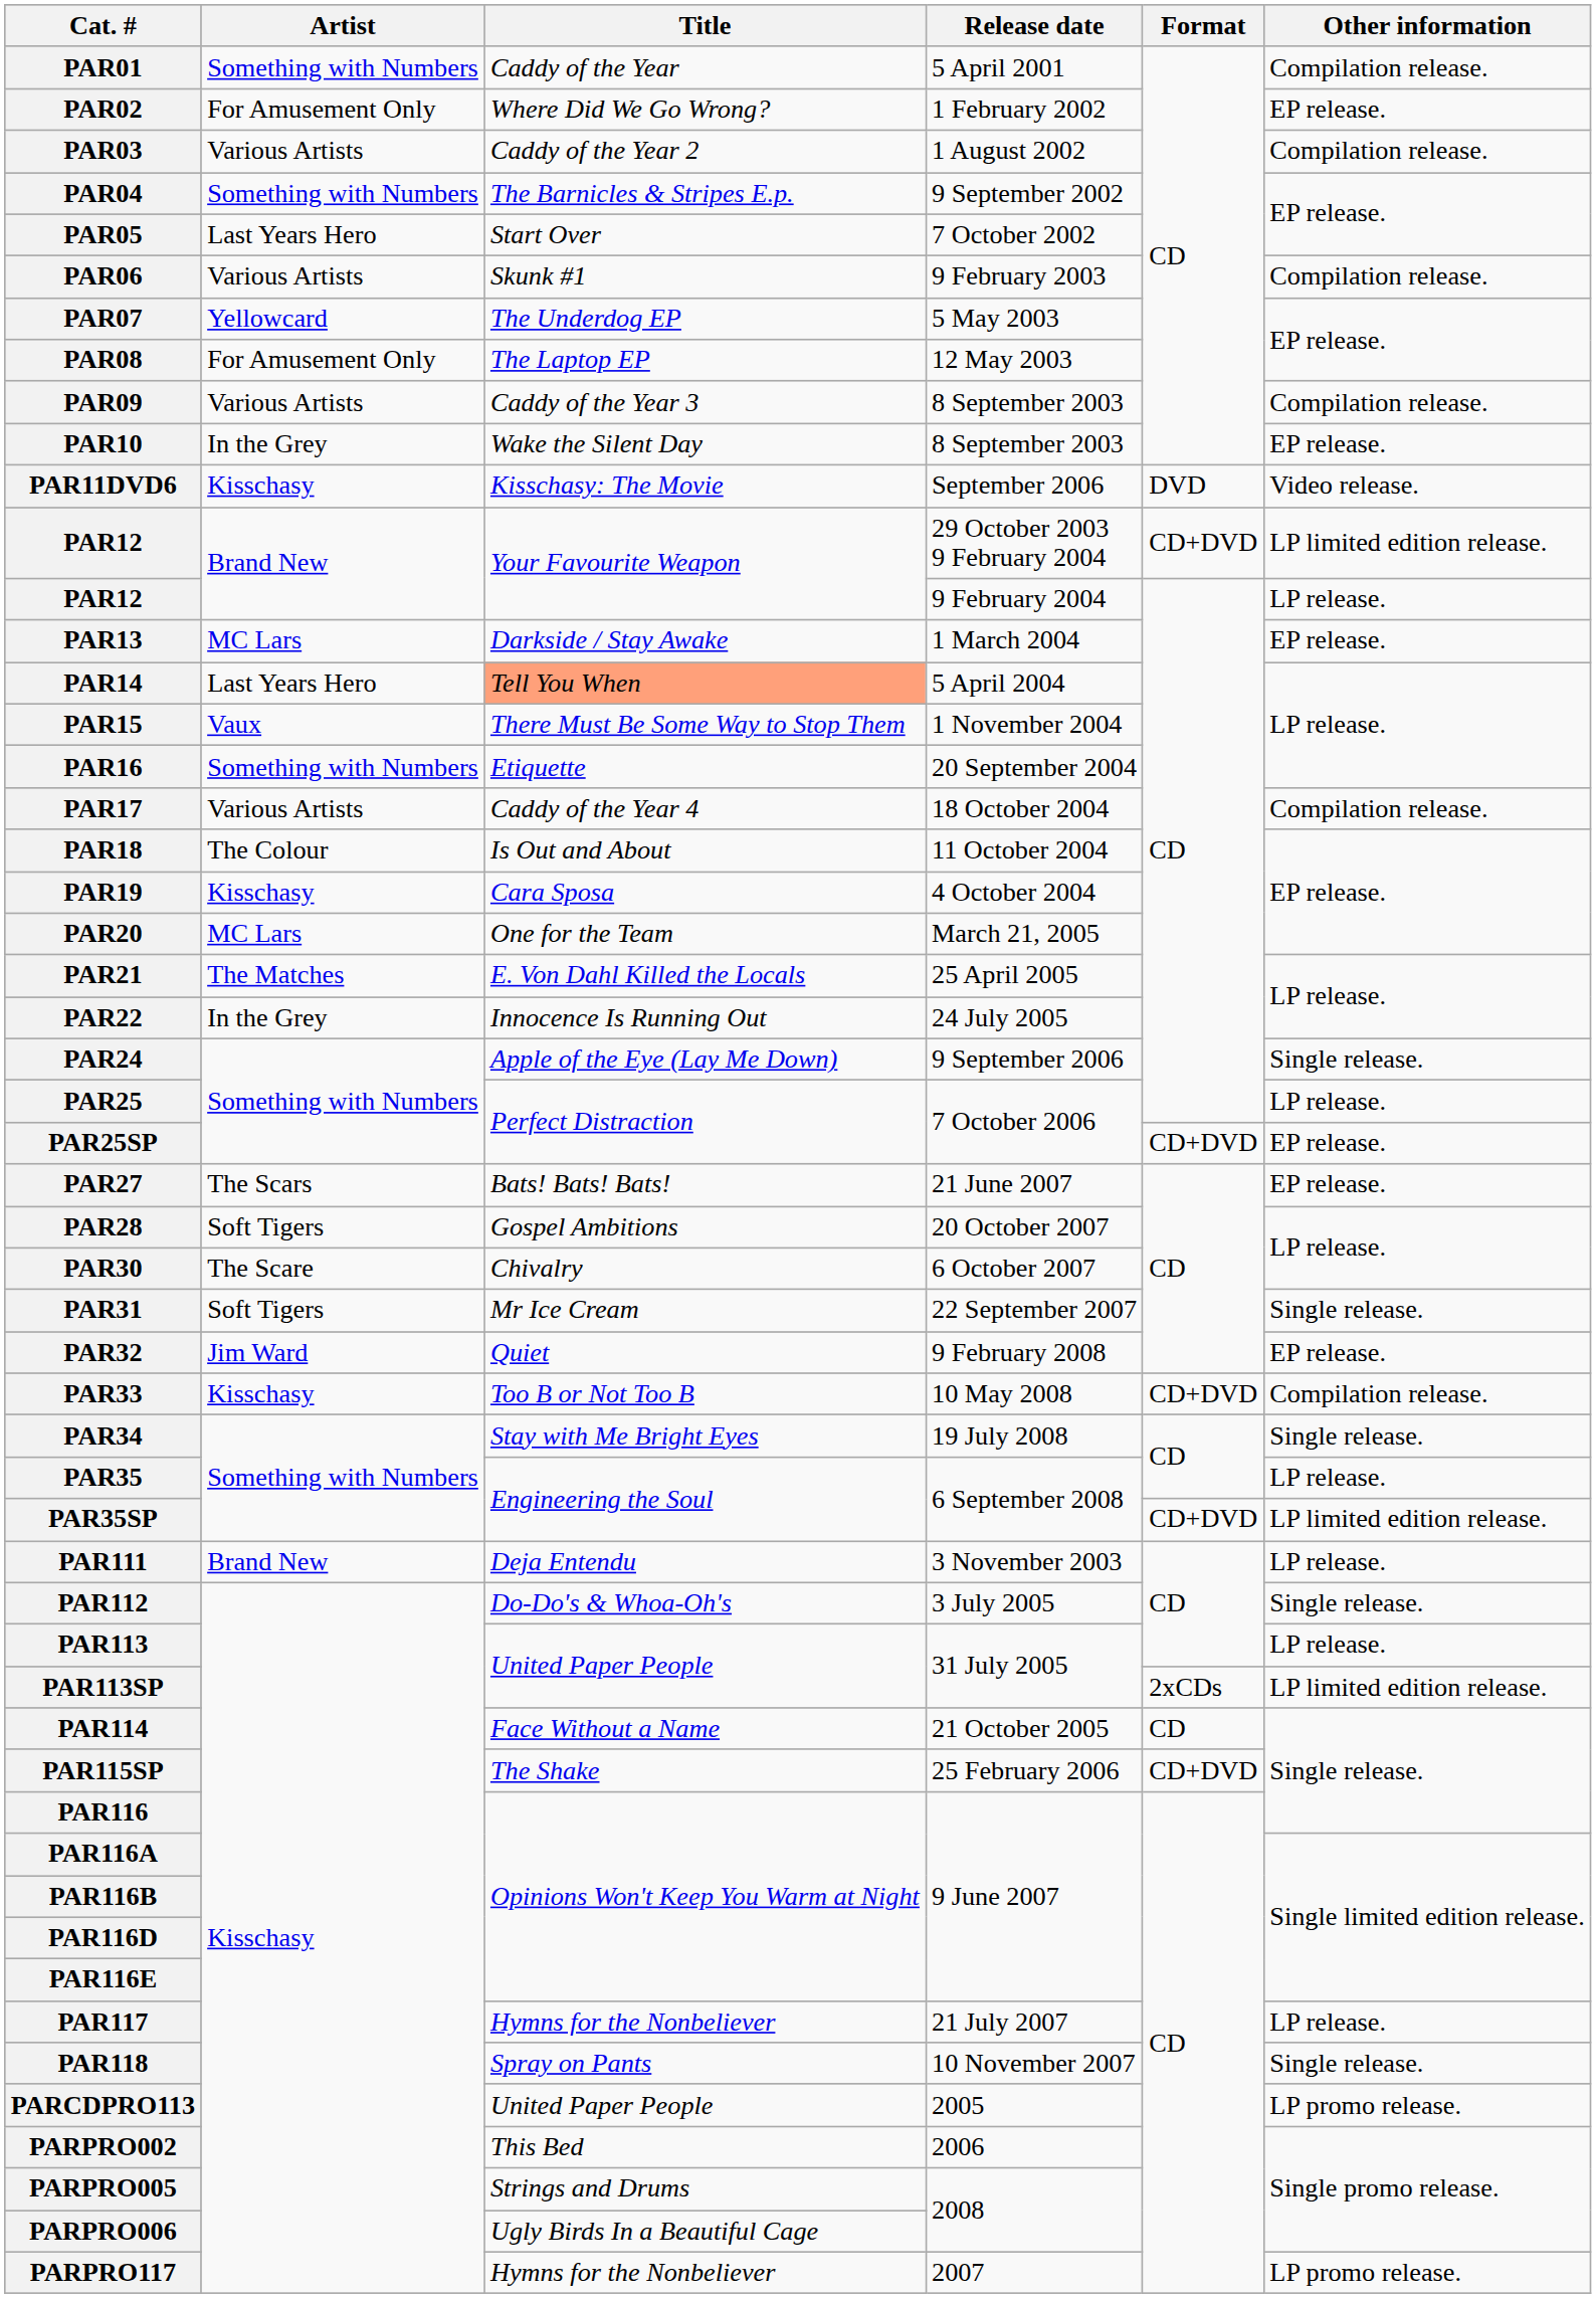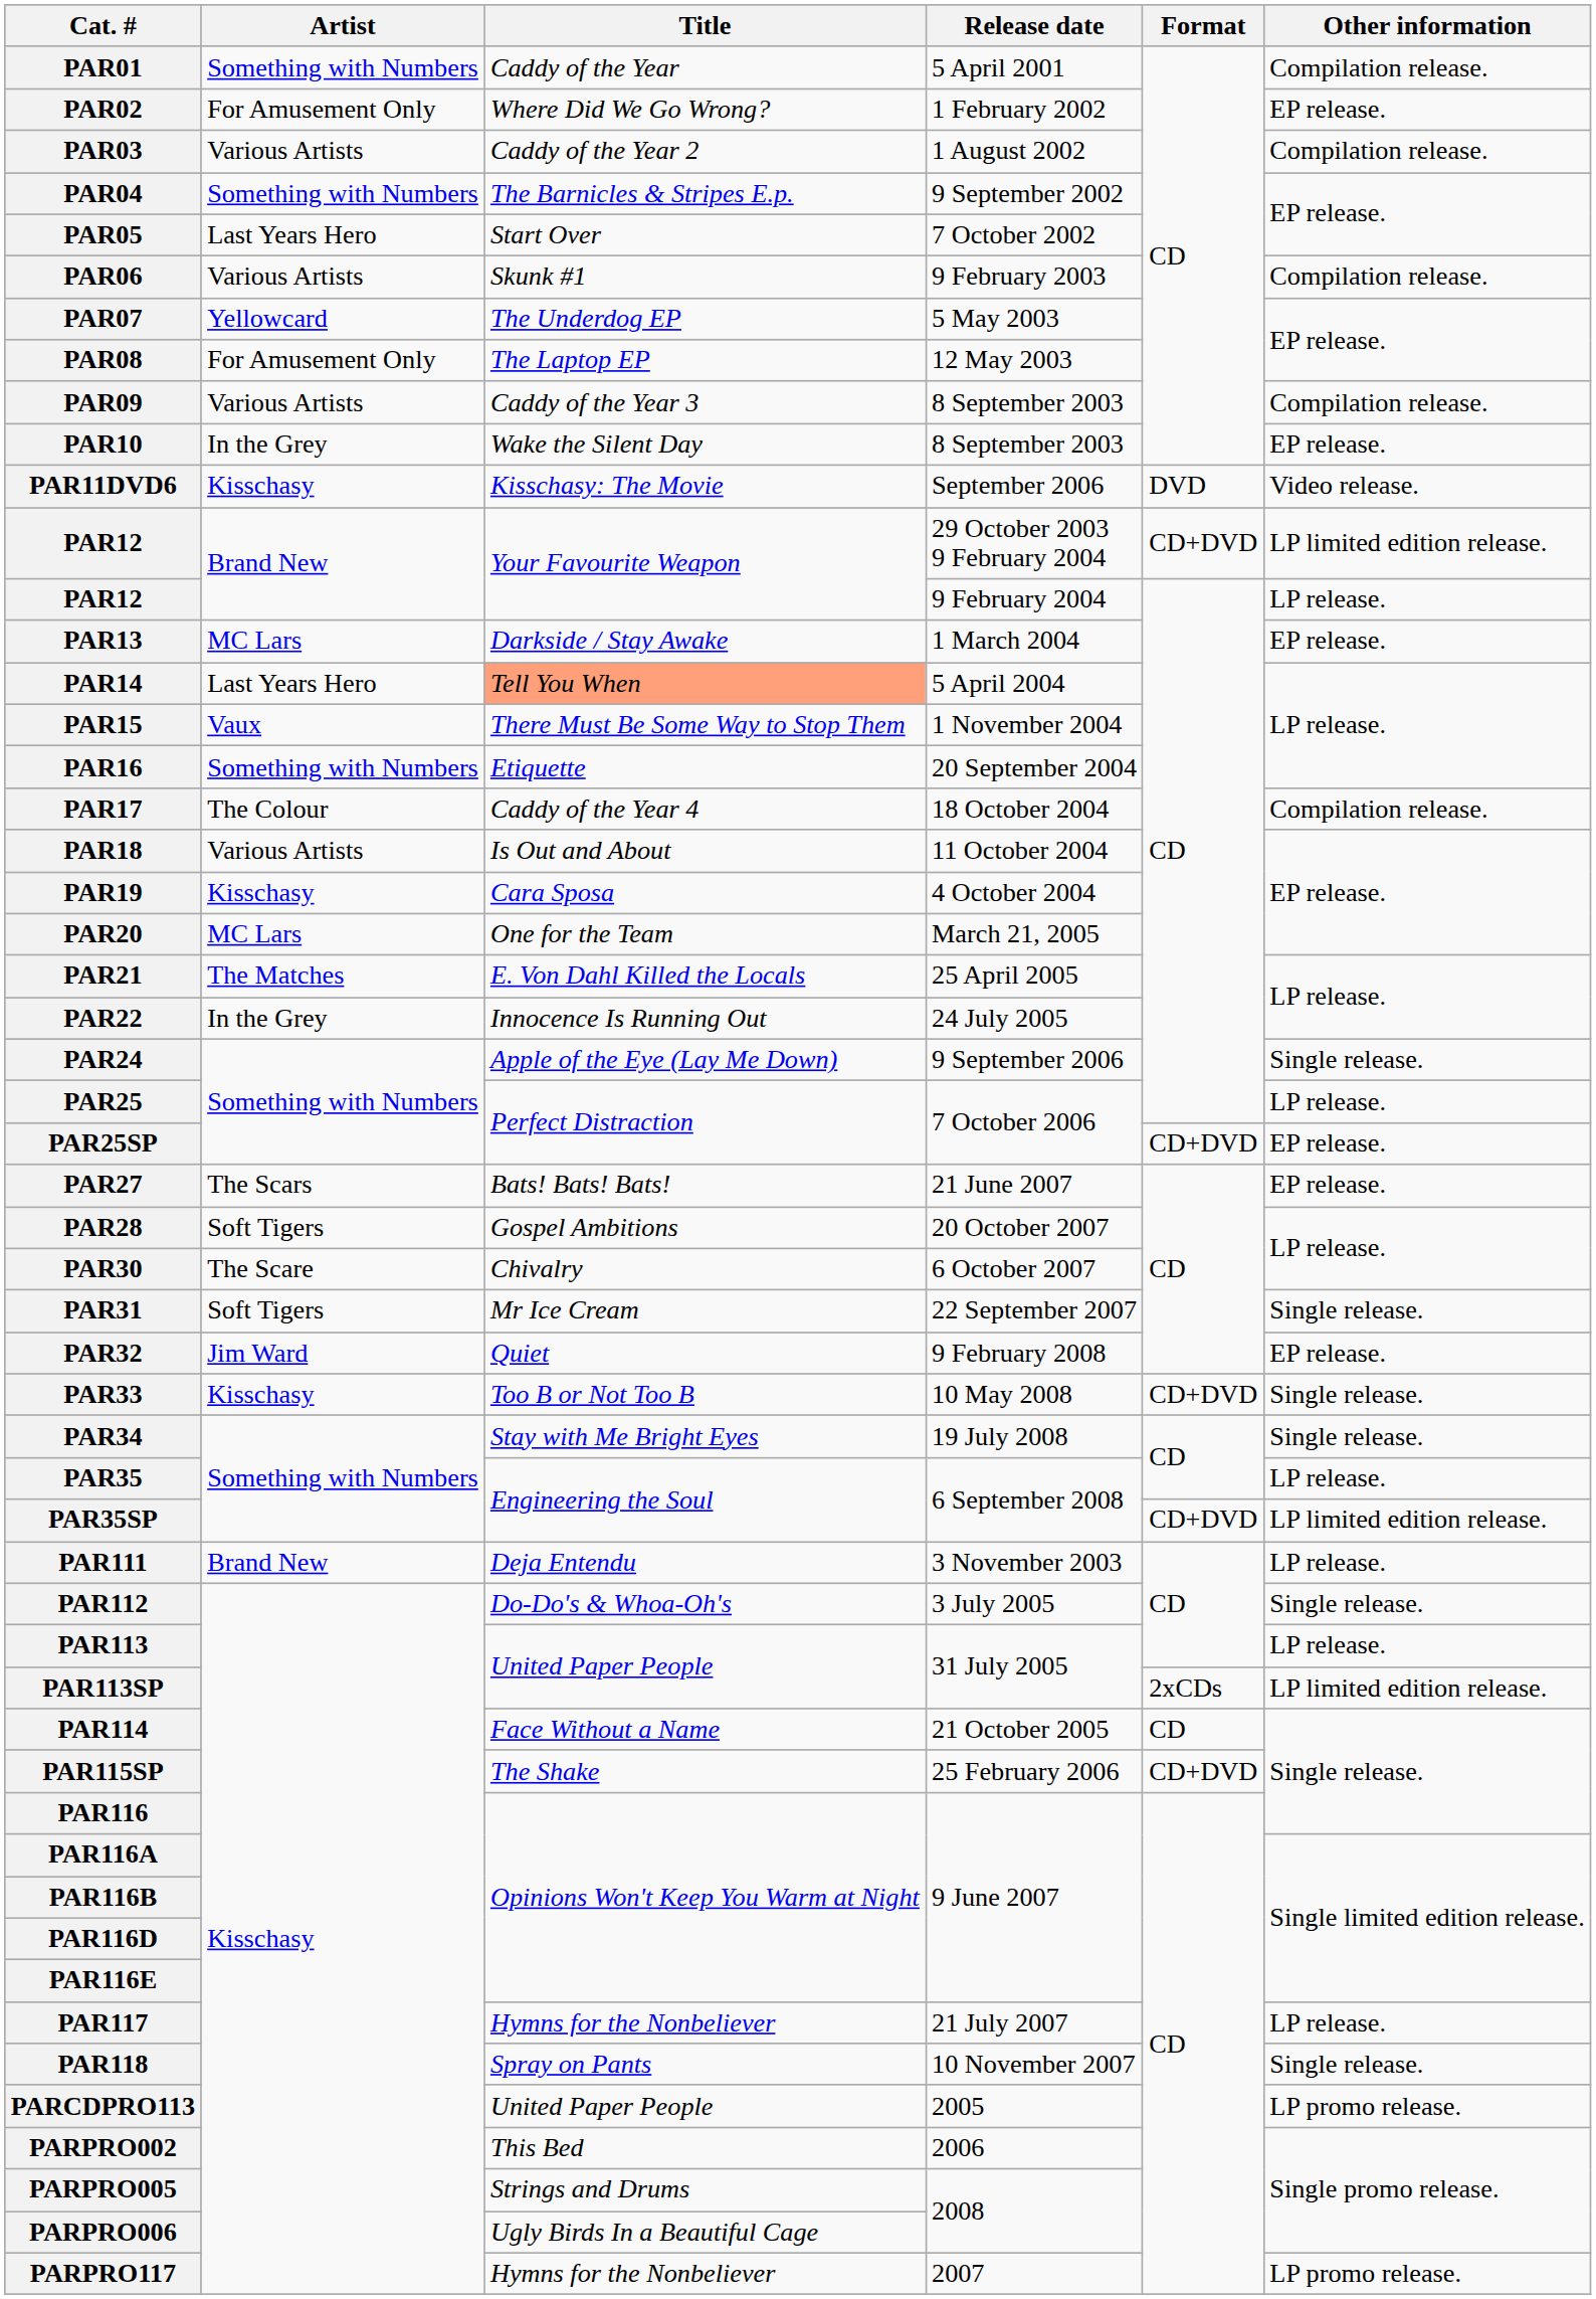 <table class="wikitable">
 <tr>
 <th scope="col">Cat. #</th>
 <th scope="col">Artist</th>
 <th scope="col">Title</th>
 <th scope="col">Release date</th>
 <th scope="col">Format</th>
 <th scope="col">Other information</th>
 </tr>
 <tr>
 <th scope="row">PAR01</th>
 <td><a href='#'>Something with Numbers</a></td>
 <td><em>Caddy of the Year</em></td>
 <td>5 April 2001</td>
 <td rowspan="10">CD</td>
 <td>Compilation release.</td>
 </tr>
 <tr>
 <th scope="row">PAR02</th>
 <td>For Amusement Only</td>
 <td><em>Where Did We Go Wrong?</em></td>
 <td>1 February 2002</td>
 <td>EP release.</td>
 </tr>
 <tr>
 <th scope="row">PAR03</th>
 <td>Various Artists</td>
 <td><em>Caddy of the Year 2</em></td>
 <td>1 August 2002</td>
 <td>Compilation release.</td>
 </tr>
 <tr>
 <th scope="row">PAR04</th>
 <td><a href='#'>Something with Numbers</a></td>
 <td><em><a href='#'>The Barnicles & Stripes E.p.</a></em></td>
 <td>9 September 2002</td>
 <td rowspan="2">EP release.</td>
 </tr>
 <tr>
 <th scope="row">PAR05</th>
 <td>Last Years Hero</td>
 <td><em>Start Over</em></td>
 <td>7 October 2002</td>
 </tr>
 <tr>
 <th scope="row">PAR06</th>
 <td>Various Artists</td>
 <td><em>Skunk #1</em></td>
 <td>9 February 2003</td>
 <td>Compilation release.</td>
 </tr>
 <tr>
 <th scope="row">PAR07</th>
 <td><a href='#'>Yellowcard</a></td>
 <td><em><a href='#'>The Underdog EP</a></em></td>
 <td>5 May 2003</td>
 <td rowspan="2">EP release.</td>
 </tr>
 <tr>
 <th scope="row">PAR08</th>
 <td>For Amusement Only</td>
 <td><em><a href='#'>The Laptop EP</a></em></td>
 <td>12 May 2003</td>
 </tr>
 <tr>
 <th scope="row">PAR09</th>
 <td>Various Artists</td>
 <td><em>Caddy of the Year 3</em></td>
 <td>8 September 2003</td>
 <td>Compilation release.</td>
 </tr>
 <tr>
 <th scope="row">PAR10</th>
 <td>In the Grey</td>
 <td><em>Wake the Silent Day</em></td>
 <td>8 September 2003</td>
 <td>EP release.</td>
 </tr>
 <tr>
 <th scope="row">PAR11DVD6</th>
 <td><a href='#'>Kisschasy</a></td>
 <td><em><a href='#'>Kisschasy: The Movie</a></em></td>
 <td>September 2006</td>
 <td>DVD</td>
 <td>Video release.</td>
 </tr>
 <tr>
 <th scope="row">PAR12</th>
 <td rowspan="2"><a href='#'>Brand New</a></td>
 <td rowspan="2"><em><a href='#'>Your Favourite Weapon</a></em></td>
 <td>29 October 2003<br>9 February 2004</td>
 <td>CD+DVD</td>
 <td>LP limited edition release.</td>
 </tr>
 <tr>
 <th scope="row">PAR12</th>
 <td>9 February 2004</td>
 <td rowspan="13">CD</td>
 <td>LP release.</td>
 </tr>
 <tr>
 <th scope="row">PAR13</th>
 <td><a href='#'>MC Lars</a></td>
 <td><em><a href='#'>Darkside / Stay Awake</a></em></td>
 <td>1 March 2004</td>
 <td>EP release.</td>
 </tr>
 <tr>
 <th scope="row">PAR14</th>
 <td>Last Years Hero</td>
 <td style="background: lightsalmon;"><em>Tell You When</em></td>
 <td>5 April 2004</td>
 <td rowspan="3">LP release.</td>
 </tr>
 <tr>
 <th scope="row">PAR15</th>
 <td><a href='#'>Vaux</a></td>
 <td><em><a href='#'>There Must Be Some Way to Stop Them</a></em></td>
 <td>1 November 2004</td>
 </tr>
 <tr>
 <th scope="row">PAR16</th>
 <td><a href='#'>Something with Numbers</a></td>
 <td><em><a href='#'>Etiquette</a></em></td>
 <td>20 September 2004</td>
 </tr>
 <tr>
 <th scope="row">PAR17</th>
-<td>Various Artists</td>
+<td>The Colour</td>
 <td><em>Caddy of the Year 4</em></td>
 <td>18 October 2004</td>
 <td>Compilation release.</td>
 </tr>
 <tr>
 <th scope="row">PAR18</th>
-<td>The Colour</td>
+<td>Various Artists</td>
 <td><em>Is Out and About</em></td>
 <td>11 October 2004</td>
 <td rowspan="3">EP release.</td>
 </tr>
 <tr>
 <th scope="row">PAR19</th>
 <td><a href='#'>Kisschasy</a></td>
 <td><em><a href='#'>Cara Sposa</a></em></td>
 <td>4 October 2004</td>
 </tr>
 <tr>
 <th scope="row">PAR20</th>
 <td><a href='#'>MC Lars</a></td>
 <td><em>One for the Team</em></td>
 <td>March 21, 2005</td>
 </tr>
 <tr>
 <th scope="row">PAR21</th>
 <td><a href='#'>The Matches</a></td>
 <td><em><a href='#'>E. Von Dahl Killed the Locals</a></em></td>
 <td>25 April 2005</td>
 <td rowspan="2">LP release.</td>
 </tr>
 <tr>
 <th scope="row">PAR22</th>
 <td>In the Grey</td>
 <td><em>Innocence Is Running Out</em></td>
 <td>24 July 2005</td>
 </tr>
 <tr>
 <th scope="row">PAR24</th>
 <td rowspan="3"><a href='#'>Something with Numbers</a></td>
 <td><em><a href='#'>Apple of the Eye (Lay Me Down)</a></em></td>
 <td>9 September 2006</td>
 <td>Single release.</td>
 </tr>
 <tr>
 <th scope="row">PAR25</th>
 <td rowspan="2"><em><a href='#'>Perfect Distraction</a></em></td>
 <td rowspan="2">7 October 2006</td>
 <td>LP release.</td>
 </tr>
 <tr>
 <th scope="row">PAR25SP</th>
 <td>CD+DVD</td>
 <td>EP release.</td>
 </tr>
 <tr>
 <th scope="row">PAR27</th>
 <td>The Scars</td>
 <td><em>Bats! Bats! Bats!</em></td>
 <td>21 June 2007</td>
 <td rowspan="5">CD</td>
 <td>EP release.</td>
 </tr>
 <tr>
 <th scope="row">PAR28</th>
 <td>Soft Tigers</td>
 <td><em>Gospel Ambitions</em></td>
 <td>20 October 2007</td>
 <td rowspan="2">LP release.</td>
 </tr>
 <tr>
 <th scope="row">PAR30</th>
 <td>The Scare</td>
 <td><em>Chivalry</em></td>
 <td>6 October 2007</td>
 </tr>
 <tr>
 <th scope="row">PAR31</th>
 <td>Soft Tigers</td>
 <td><em>Mr Ice Cream</em></td>
 <td>22 September 2007</td>
 <td>Single release.</td>
 </tr>
 <tr>
 <th scope="row">PAR32</th>
 <td><a href='#'>Jim Ward</a></td>
 <td><em><a href='#'>Quiet</a></em></td>
 <td>9 February 2008</td>
 <td>EP release.</td>
 </tr>
 <tr>
 <th scope="row">PAR33</th>
 <td><a href='#'>Kisschasy</a></td>
 <td><em><a href='#'>Too B or Not Too B</a></em></td>
 <td>10 May 2008</td>
 <td>CD+DVD</td>
-<td>Compilation release.</td>
+<td>Single release.</td>
 </tr>
 <tr>
 <th scope="row">PAR34</th>
 <td rowspan="3"><a href='#'>Something with Numbers</a></td>
 <td><em><a href='#'>Stay with Me Bright Eyes</a></em></td>
 <td>19 July 2008</td>
 <td rowspan="2">CD</td>
 <td>Single release.</td>
 </tr>
 <tr>
 <th scope="row">PAR35</th>
 <td rowspan="2"><em><a href='#'>Engineering the Soul</a></em></td>
 <td rowspan="2">6 September 2008</td>
 <td>LP release.</td>
 </tr>
 <tr>
 <th scope="row">PAR35SP</th>
 <td>CD+DVD</td>
 <td>LP limited edition release.</td>
 </tr>
 <tr>
 <th scope="row">PAR111</th>
 <td><a href='#'>Brand New</a></td>
 <td><em><a href='#'>Deja Entendu</a></em></td>
 <td>3 November 2003</td>
 <td rowspan="3">CD</td>
 <td>LP release.</td>
 </tr>
 <tr>
 <th scope="row">PAR112</th>
 <td rowspan="17"><a href='#'>Kisschasy</a></td>
 <td><em><a href='#'>Do-Do's & Whoa-Oh's</a></em></td>
 <td>3 July 2005</td>
 <td>Single release.</td>
 </tr>
 <tr>
 <th scope="row">PAR113</th>
 <td rowspan="2"><em><a href='#'>United Paper People</a></em></td>
 <td rowspan="2">31 July 2005</td>
 <td>LP release.</td>
 </tr>
 <tr>
 <th scope="row">PAR113SP</th>
 <td>2xCDs</td>
 <td>LP limited edition release.</td>
 </tr>
 <tr>
 <th scope="row">PAR114</th>
 <td><em><a href='#'>Face Without a Name</a></em></td>
 <td>21 October 2005</td>
 <td>CD</td>
 <td rowspan="3">Single release.</td>
 </tr>
 <tr>
 <th scope="row">PAR115SP</th>
 <td><em><a href='#'>The Shake</a></em></td>
 <td>25 February 2006</td>
 <td>CD+DVD</td>
 </tr>
 <tr>
 <th scope="row">PAR116</th>
 <td rowspan="5"><em><a href='#'>Opinions Won't Keep You Warm at Night</a></em></td>
 <td rowspan="5">9 June 2007</td>
 <td rowspan="12">CD</td>
 </tr>
 <tr>
 <th scope="row">PAR116A</th>
 <td rowspan="4">Single limited edition release.</td>
 </tr>
 <tr>
 <th scope="row">PAR116B</th>
 </tr>
 <tr>
 <th scope="row">PAR116D</th>
 </tr>
 <tr>
 <th scope="row">PAR116E</th>
 </tr>
 <tr>
 <th scope="row">PAR117</th>
 <td><em><a href='#'>Hymns for the Nonbeliever</a></em></td>
 <td>21 July 2007</td>
 <td>LP release.</td>
 </tr>
 <tr>
 <th scope="row">PAR118</th>
 <td><em><a href='#'>Spray on Pants</a></em></td>
 <td>10 November 2007</td>
 <td>Single release.</td>
 </tr>
 <tr>
 <th scope="row">PARCDPRO113</th>
 <td><em>United Paper People</em></td>
 <td>2005</td>
 <td>LP promo release.</td>
 </tr>
 <tr>
 <th scope="row">PARPRO002</th>
 <td><em>This Bed</em></td>
 <td>2006</td>
 <td rowspan="3">Single promo release.</td>
 </tr>
 <tr>
 <th scope="row">PARPRO005</th>
 <td><em>Strings and Drums</em></td>
 <td rowspan="2">2008</td>
 </tr>
 <tr>
 <th scope="row">PARPRO006</th>
 <td><em>Ugly Birds In a Beautiful Cage</em></td>
 </tr>
 <tr>
 <th scope="row">PARPRO117</th>
 <td><em>Hymns for the Nonbeliever</em></td>
 <td>2007</td>
 <td>LP promo release.</td>
 </tr>
 </table>
